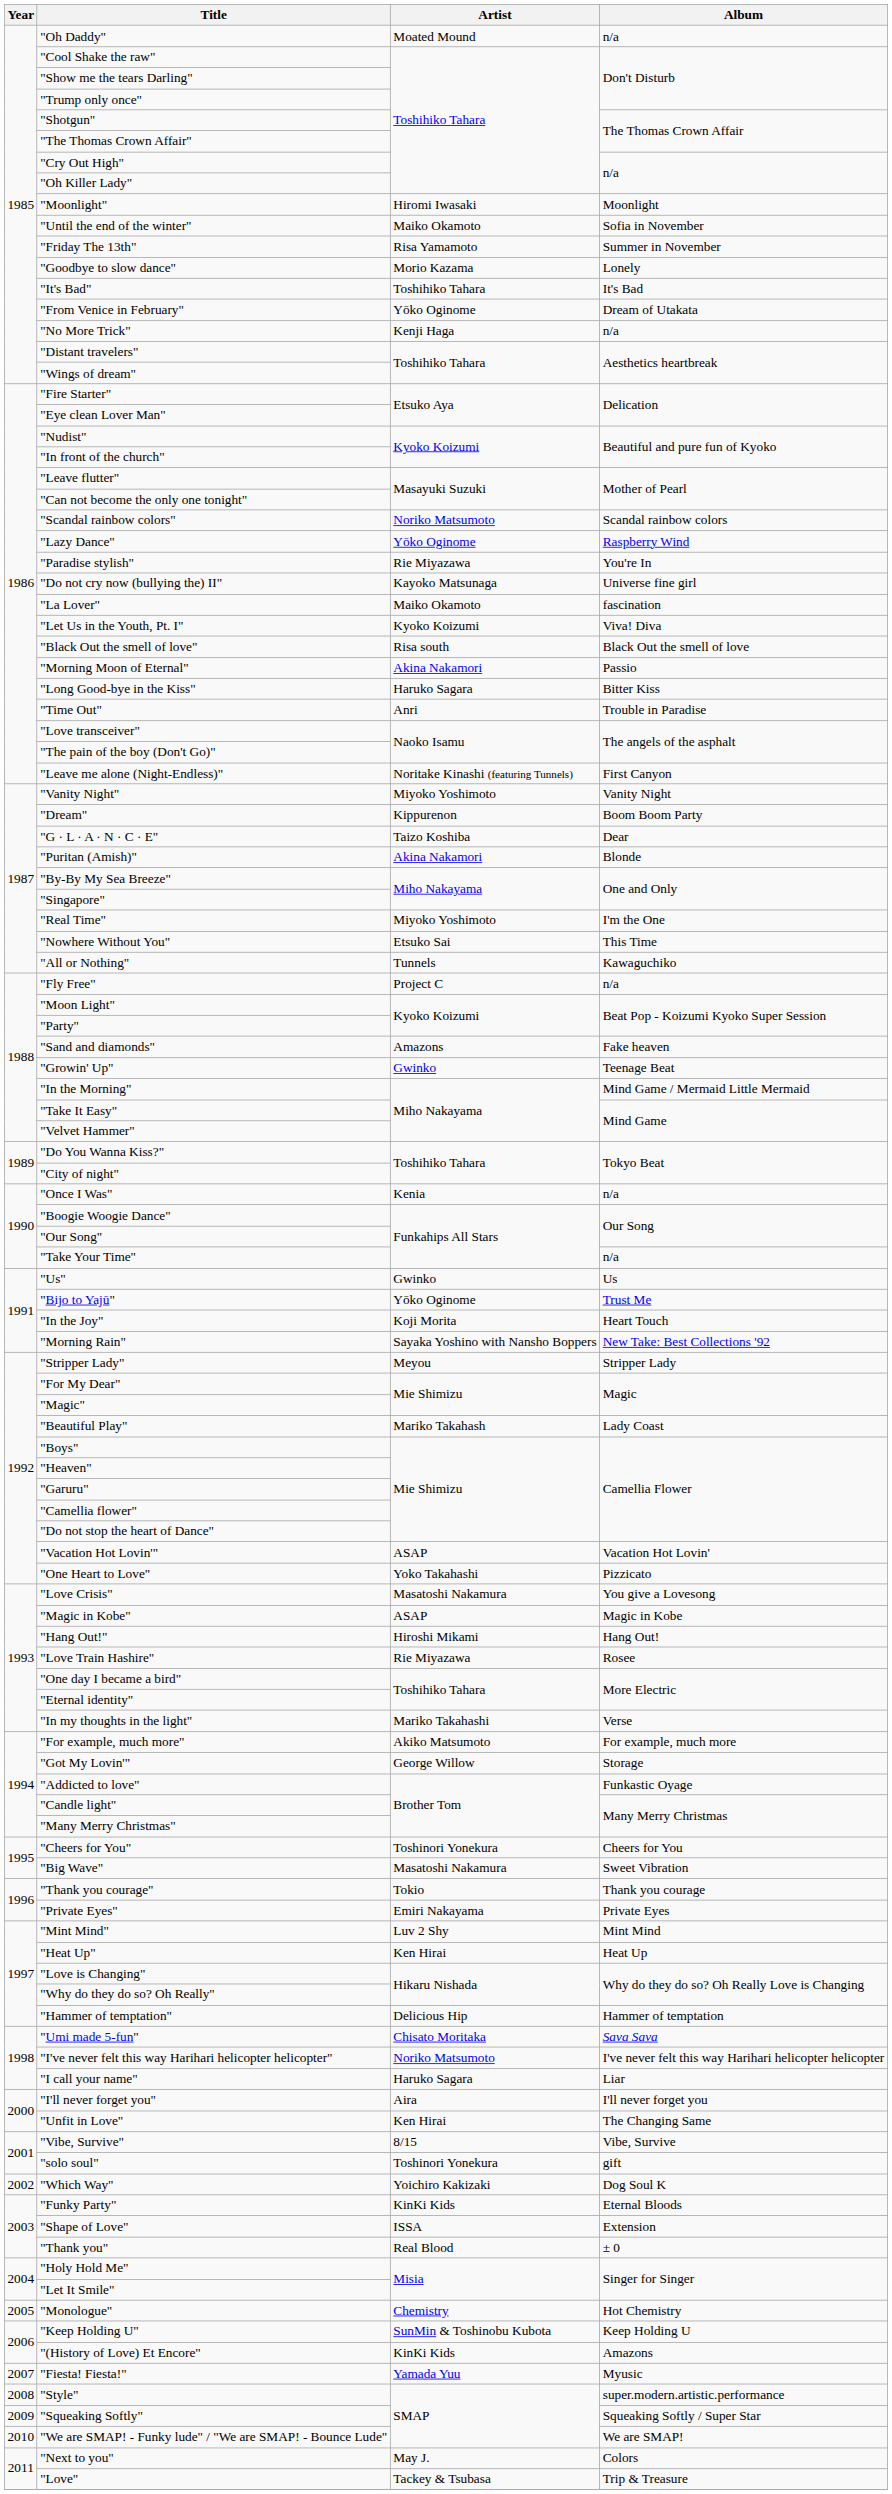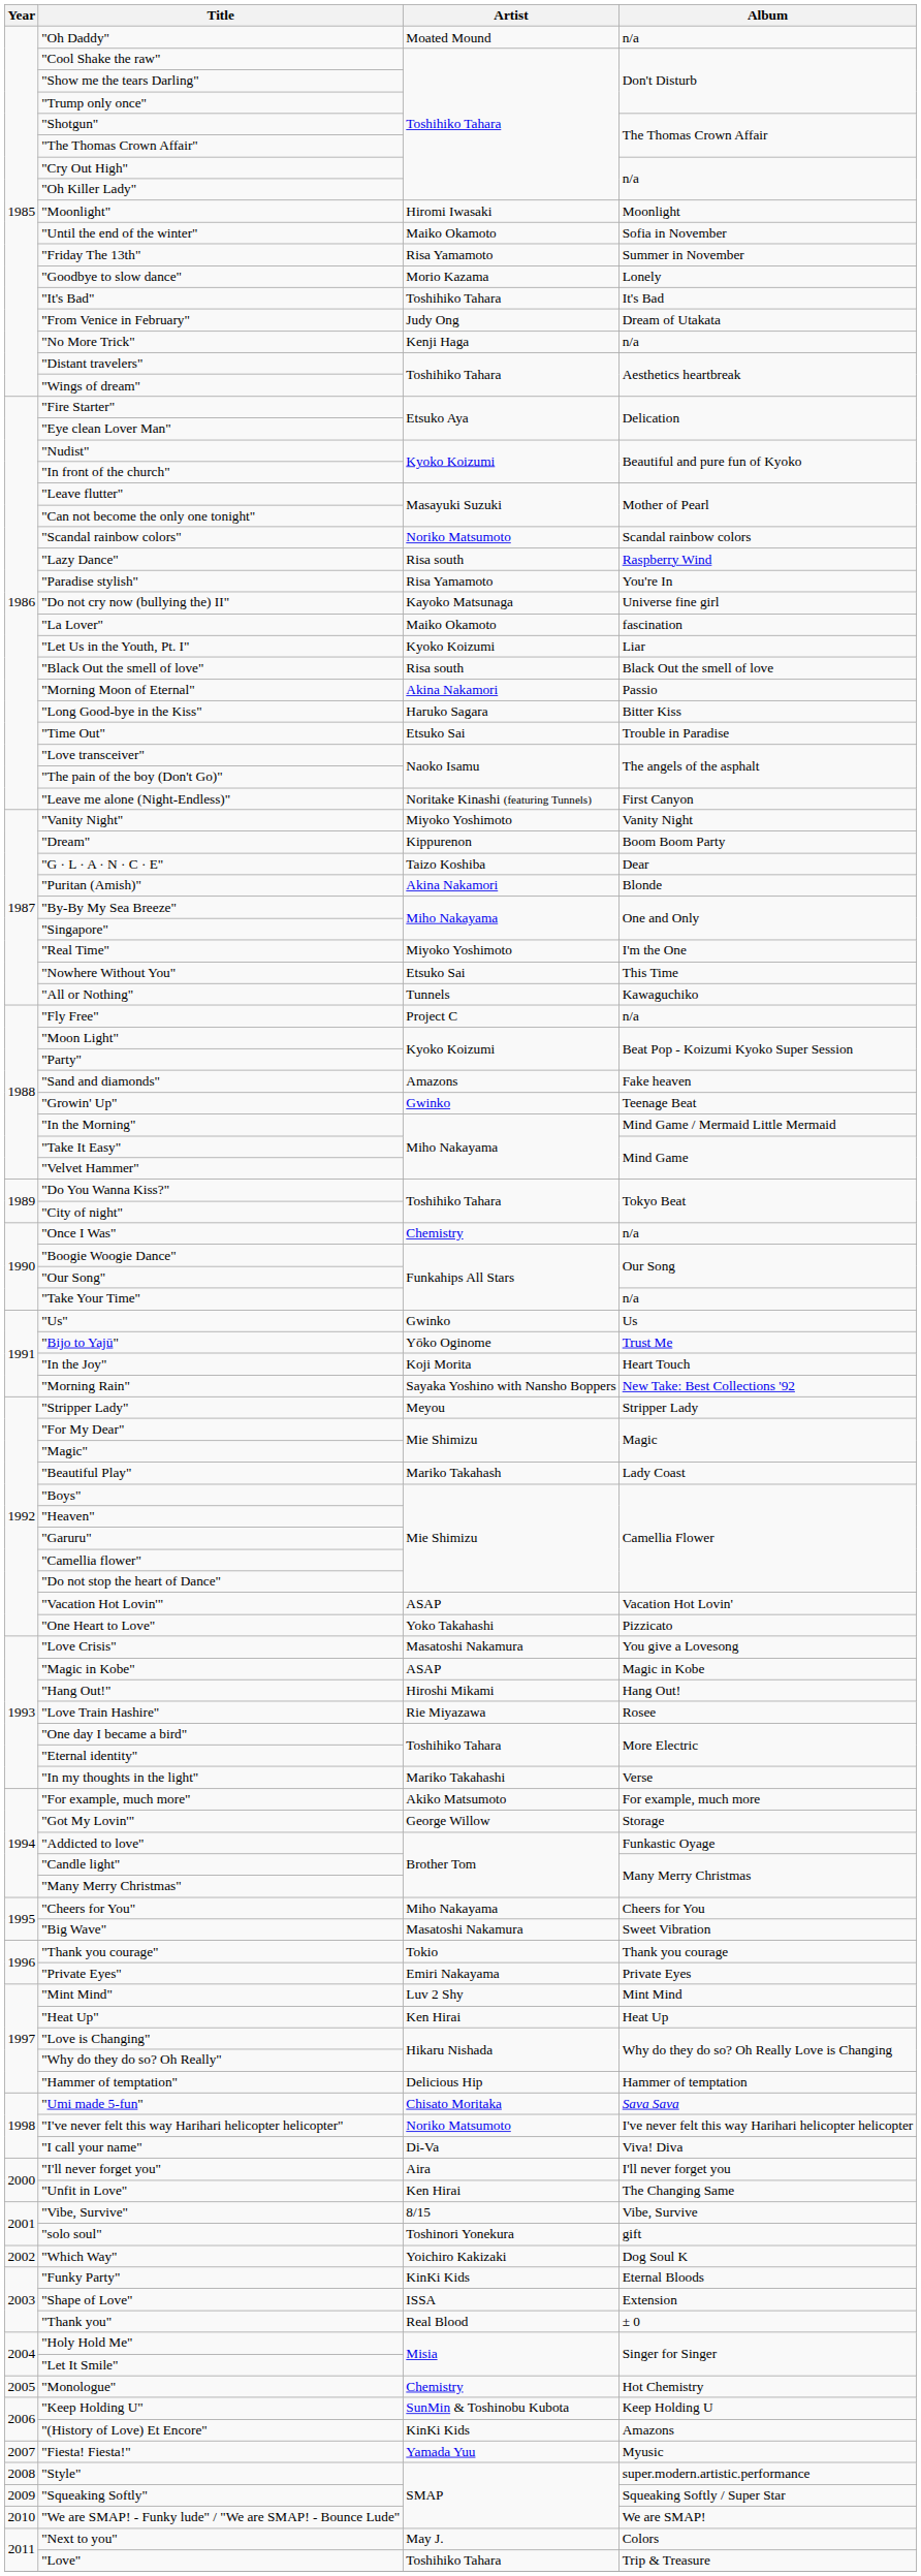 <table class="wikitable">
 <tr>
 <th align="center">Year</th>
 <th align="center">Title</th>
 <th align="center">Artist</th>
 <th align="center">Album</th>
 </tr>
 <tr>
 <td align="center" rowspan="17">1985</td>
 <td>"Oh Daddy"</td>
 <td>Moated Mound</td>
 <td align="left" rowspan="1">n/a</td>
 </tr>
 <tr>
 <td>"Cool Shake the raw"</td>
 <td align="left" rowspan="7"><a href='#'>Toshihiko Tahara</a></td>
 <td align="left" rowspan="3">Don't Disturb</td>
 </tr>
 <tr>
 <td>"Show me the tears Darling"</td>
 </tr>
 <tr>
 <td>"Trump only once"</td>
 </tr>
 <tr>
 <td>"Shotgun"</td>
 <td align="left" rowspan="2">The Thomas Crown Affair</td>
 </tr>
 <tr>
 <td>"The Thomas Crown Affair"</td>
 </tr>
 <tr>
 <td>"Cry Out High"</td>
 <td align="left" rowspan="2">n/a</td>
 </tr>
 <tr>
 <td>"Oh Killer Lady"</td>
 </tr>
 <tr>
 <td>"Moonlight"</td>
 <td>Hiromi Iwasaki</td>
 <td>Moonlight</td>
 </tr>
 <tr>
 <td>"Until the end of the winter"</td>
 <td>Maiko Okamoto</td>
 <td>Sofia in November</td>
 </tr>
 <tr>
 <td>"Friday The 13th"</td>
 <td>Risa Yamamoto</td>
 <td>Summer in November</td>
 </tr>
 <tr>
 <td>"Goodbye to slow dance"</td>
 <td>Morio Kazama</td>
 <td>Lonely</td>
 </tr>
 <tr>
 <td>"It's Bad"</td>
 <td>Toshihiko Tahara</td>
 <td>It's Bad</td>
 </tr>
 <tr>
 <td>"From Venice in February"</td>
-<td>Yōko Oginome</td>
+<td>Judy Ong</td>
 <td>Dream of Utakata</td>
 </tr>
 <tr>
 <td>"No More Trick"</td>
 <td>Kenji Haga</td>
 <td>n/a</td>
 </tr>
 <tr>
 <td>"Distant travelers"</td>
 <td align="left" rowspan="2">Toshihiko Tahara</td>
 <td align="left" rowspan="2">Aesthetics heartbreak</td>
 </tr>
 <tr>
 <td>"Wings of dream"</td>
 </tr>
 <tr>
 <td align="center" rowspan="19">1986</td>
 <td>"Fire Starter"</td>
 <td align="left" rowspan="2">Etsuko Aya</td>
 <td align="left" rowspan="2">Delication</td>
 </tr>
 <tr>
 <td>"Eye clean Lover Man"</td>
 </tr>
 <tr>
 <td>"Nudist"</td>
 <td align="left" rowspan="2"><a href='#'>Kyoko Koizumi</a></td>
 <td align="left" rowspan="2">Beautiful and pure fun of Kyoko</td>
 </tr>
 <tr>
 <td>"In front of the church"</td>
 </tr>
 <tr>
 <td>"Leave flutter"</td>
 <td align="left" rowspan="2">Masayuki Suzuki</td>
 <td align="left" rowspan="2">Mother of Pearl</td>
 </tr>
 <tr>
 <td>"Can not become the only one tonight"</td>
 </tr>
 <tr>
 <td>"Scandal rainbow colors"</td>
 <td><a href='#'>Noriko Matsumoto</a></td>
 <td>Scandal rainbow colors</td>
 </tr>
 <tr>
 <td>"Lazy Dance"</td>
-<td><a href='#'>Yōko Oginome</a></td>
+<td>Risa south</td>
 <td><a href='#'>Raspberry Wind</a></td>
 </tr>
 <tr>
 <td>"Paradise stylish"</td>
-<td>Rie Miyazawa</td>
+<td>Risa Yamamoto</td>
 <td>You're In</td>
 </tr>
 <tr>
 <td>"Do not cry now (bullying the) II"</td>
 <td>Kayoko Matsunaga</td>
 <td>Universe fine girl</td>
 </tr>
 <tr>
 <td>"La Lover"</td>
 <td>Maiko Okamoto</td>
 <td>fascination</td>
 </tr>
 <tr>
 <td>"Let Us in the Youth, Pt. I"</td>
 <td>Kyoko Koizumi</td>
-<td>Viva! Diva</td>
+<td>Liar</td>
 </tr>
 <tr>
 <td>"Black Out the smell of love"</td>
 <td>Risa south</td>
 <td>Black Out the smell of love</td>
 </tr>
 <tr>
 <td>"Morning Moon of Eternal"</td>
 <td><a href='#'>Akina Nakamori</a></td>
 <td>Passio</td>
 </tr>
 <tr>
 <td>"Long Good-bye in the Kiss"</td>
 <td>Haruko Sagara</td>
 <td>Bitter Kiss</td>
 </tr>
 <tr>
 <td>"Time Out"</td>
-<td>Anri</td>
+<td>Etsuko Sai</td>
 <td>Trouble in Paradise</td>
 </tr>
 <tr>
 <td>"Love transceiver"</td>
 <td align="left" rowspan="2">Naoko Isamu</td>
 <td align="left" rowspan="2">The angels of the asphalt</td>
 </tr>
 <tr>
 <td>"The pain of the boy (Don't Go)"</td>
 </tr>
 <tr>
 <td>"Leave me alone (Night-Endless)"</td>
 <td>Noritake Kinashi <small>(featuring Tunnels)</small></td>
 <td>First Canyon</td>
 </tr>
 <tr>
 <td align="center" rowspan="9">1987</td>
 <td>"Vanity Night"</td>
 <td>Miyoko Yoshimoto</td>
 <td>Vanity Night</td>
 </tr>
 <tr>
 <td>"Dream"</td>
 <td>Kippurenon</td>
 <td>Boom Boom Party</td>
 </tr>
 <tr>
 <td>"G · L · A · N · C · E"</td>
 <td>Taizo Koshiba</td>
 <td>Dear</td>
 </tr>
 <tr>
 <td>"Puritan (Amish)"</td>
 <td><a href='#'>Akina Nakamori</a></td>
 <td>Blonde</td>
 </tr>
 <tr>
 <td>"By-By My Sea Breeze"</td>
 <td align="left" rowspan="2"><a href='#'>Miho Nakayama</a></td>
 <td align="left" rowspan="2">One and Only</td>
 </tr>
 <tr>
 <td>"Singapore"</td>
 </tr>
 <tr>
 <td>"Real Time"</td>
 <td>Miyoko Yoshimoto</td>
 <td>I'm the One</td>
 </tr>
 <tr>
 <td>"Nowhere Without You"</td>
 <td>Etsuko Sai</td>
 <td>This Time</td>
 </tr>
 <tr>
 <td>"All or Nothing"</td>
 <td>Tunnels</td>
 <td>Kawaguchiko</td>
 </tr>
 <tr>
 <td align="center" rowspan="8">1988</td>
 <td>"Fly Free"</td>
 <td>Project C</td>
 <td>n/a</td>
 </tr>
 <tr>
 <td>"Moon Light"</td>
 <td align="left" rowspan="2">Kyoko Koizumi</td>
 <td align="left" rowspan="2">Beat Pop - Koizumi Kyoko Super Session</td>
 </tr>
 <tr>
 <td>"Party"</td>
 </tr>
 <tr>
 <td>"Sand and diamonds"</td>
 <td>Amazons</td>
 <td>Fake heaven</td>
 </tr>
 <tr>
 <td>"Growin' Up"</td>
 <td><a href='#'>Gwinko</a></td>
 <td>Teenage Beat</td>
 </tr>
 <tr>
 <td>"In the Morning"</td>
 <td align="left" rowspan="3">Miho Nakayama</td>
 <td>Mind Game / Mermaid Little Mermaid</td>
 </tr>
 <tr>
 <td>"Take It Easy"</td>
 <td align="left" rowspan="2">Mind Game</td>
 </tr>
 <tr>
 <td>"Velvet Hammer"</td>
 </tr>
 <tr>
 <td align="center" rowspan="2">1989</td>
 <td>"Do You Wanna Kiss?"</td>
 <td align="left" rowspan="2">Toshihiko Tahara</td>
 <td align="left" rowspan="2">Tokyo Beat</td>
 </tr>
 <tr>
 <td>"City of night"</td>
 </tr>
 <tr>
 <td align="center" rowspan="4">1990</td>
 <td>"Once I Was"</td>
-<td>Kenia</td>
+<td><a href='#'>Chemistry</a></td>
 <td>n/a</td>
 </tr>
 <tr>
 <td>"Boogie Woogie Dance"</td>
 <td align="left" rowspan="3">Funkahips All Stars</td>
 <td align="left" rowspan="2">Our Song</td>
 </tr>
 <tr>
 <td>"Our Song"</td>
 </tr>
 <tr>
 <td>"Take Your Time"</td>
 <td>n/a</td>
 </tr>
 <tr>
 <td align="center" rowspan="4">1991</td>
 <td>"Us"</td>
 <td>Gwinko</td>
 <td>Us</td>
 </tr>
 <tr>
 <td>"<a href='#'>Bijo to Yajū</a>"</td>
 <td>Yōko Oginome</td>
 <td><a href='#'>Trust Me</a></td>
 </tr>
 <tr>
 <td>"In the Joy"</td>
 <td>Koji Morita</td>
 <td>Heart Touch</td>
 </tr>
 <tr>
 <td>"Morning Rain"</td>
 <td>Sayaka Yoshino with Nansho Boppers</td>
 <td><a href='#'>New Take: Best Collections '92</a></td>
 </tr>
 <tr>
 <td align="center" rowspan="11">1992</td>
 <td>"Stripper Lady"</td>
 <td>Meyou</td>
 <td>Stripper Lady</td>
 </tr>
 <tr>
 <td>"For My Dear"</td>
 <td align="left" rowspan="2">Mie Shimizu</td>
 <td align="left" rowspan="2">Magic</td>
 </tr>
 <tr>
 <td>"Magic"</td>
 </tr>
 <tr>
 <td>"Beautiful Play"</td>
 <td>Mariko Takahash</td>
 <td>Lady Coast</td>
 </tr>
 <tr>
 <td>"Boys"</td>
 <td align="left" rowspan="5">Mie Shimizu</td>
 <td align="left" rowspan="5">Camellia Flower</td>
 </tr>
 <tr>
 <td>"Heaven"</td>
 </tr>
 <tr>
 <td>"Garuru"</td>
 </tr>
 <tr>
 <td>"Camellia flower"</td>
 </tr>
 <tr>
 <td>"Do not stop the heart of Dance"</td>
 </tr>
 <tr>
 <td>"Vacation Hot Lovin'"</td>
 <td>ASAP</td>
 <td>Vacation Hot Lovin'</td>
 </tr>
 <tr>
 <td>"One Heart to Love"</td>
 <td>Yoko Takahashi</td>
 <td>Pizzicato</td>
 </tr>
 <tr>
 <td align="center" rowspan="7">1993</td>
 <td>"Love Crisis"</td>
 <td>Masatoshi Nakamura</td>
 <td>You give a Lovesong</td>
 </tr>
 <tr>
 <td>"Magic in Kobe"</td>
 <td>ASAP</td>
 <td>Magic in Kobe</td>
 </tr>
 <tr>
 <td>"Hang Out!"</td>
 <td>Hiroshi Mikami</td>
 <td>Hang Out!</td>
 </tr>
 <tr>
 <td>"Love Train Hashire"</td>
 <td>Rie Miyazawa</td>
 <td>Rosee</td>
 </tr>
 <tr>
 <td>"One day I became a bird"</td>
 <td align="left" rowspan="2">Toshihiko Tahara</td>
 <td align="left" rowspan="2">More Electric</td>
 </tr>
 <tr>
 <td>"Eternal identity"</td>
 </tr>
 <tr>
 <td>"In my thoughts in the light"</td>
 <td>Mariko Takahashi</td>
 <td>Verse</td>
 </tr>
 <tr>
 <td align="center" rowspan="5">1994</td>
 <td>"For example, much more"</td>
 <td>Akiko Matsumoto</td>
 <td>For example, much more</td>
 </tr>
 <tr>
 <td>"Got My Lovin'"</td>
 <td>George Willow</td>
 <td>Storage</td>
 </tr>
 <tr>
 <td>"Addicted to love"</td>
 <td align="left" rowspan="3">Brother Tom</td>
 <td>Funkastic Oyage</td>
 </tr>
 <tr>
 <td>"Candle light"</td>
 <td align="left" rowspan="2">Many Merry Christmas</td>
 </tr>
 <tr>
 <td>"Many Merry Christmas"</td>
 </tr>
 <tr>
 <td align="center" rowspan="2">1995</td>
 <td>"Cheers for You"</td>
-<td>Toshinori Yonekura</td>
+<td>Miho Nakayama</td>
 <td>Cheers for You</td>
 </tr>
 <tr>
 <td>"Big Wave"</td>
 <td>Masatoshi Nakamura</td>
 <td>Sweet Vibration</td>
 </tr>
 <tr>
 <td align="center" rowspan="2">1996</td>
 <td>"Thank you courage"</td>
 <td>Tokio</td>
 <td>Thank you courage</td>
 </tr>
 <tr>
 <td>"Private Eyes"</td>
 <td>Emiri Nakayama</td>
 <td>Private Eyes</td>
 </tr>
 <tr>
 <td align="center" rowspan="5">1997</td>
 <td>"Mint Mind"</td>
 <td>Luv 2 Shy</td>
 <td>Mint Mind</td>
 </tr>
 <tr>
 <td>"Heat Up"</td>
 <td>Ken Hirai</td>
 <td>Heat Up</td>
 </tr>
 <tr>
 <td>"Love is Changing"</td>
 <td align="left" rowspan="2">Hikaru Nishada</td>
 <td align="left" rowspan="2">Why do they do so? Oh Really Love is Changing</td>
 </tr>
 <tr>
 <td>"Why do they do so? Oh Really"</td>
 </tr>
 <tr>
 <td>"Hammer of temptation"</td>
 <td>Delicious Hip</td>
 <td>Hammer of temptation</td>
 </tr>
 <tr>
 <td align="center" rowspan="3">1998</td>
 <td>"<a href='#'>Umi made 5-fun</a>"</td>
 <td><a href='#'>Chisato Moritaka</a></td>
 <td><em><a href='#'>Sava Sava</a></em></td>
 </tr>
 <tr>
 <td>"I've never felt this way Harihari helicopter helicopter"</td>
 <td><a href='#'>Noriko Matsumoto</a></td>
 <td>I've never felt this way Harihari helicopter helicopter</td>
 </tr>
 <tr>
 <td>"I call your name"</td>
-<td>Haruko Sagara</td>
-<td>Liar</td>
+<td>Di-Va</td>
+<td>Viva! Diva</td>
 </tr>
 <tr>
 <td align="center" rowspan="2">2000</td>
 <td>"I'll never forget you"</td>
 <td>Aira</td>
 <td>I'll never forget you</td>
 </tr>
 <tr>
 <td>"Unfit in Love"</td>
 <td>Ken Hirai</td>
 <td>The Changing Same</td>
 </tr>
 <tr>
 <td align="center" rowspan="2">2001</td>
 <td>"Vibe, Survive"</td>
 <td>8/15</td>
 <td>Vibe, Survive</td>
 </tr>
 <tr>
 <td>"solo soul"</td>
 <td>Toshinori Yonekura</td>
 <td>gift</td>
 </tr>
 <tr>
 <td align="center" rowspan="1">2002</td>
 <td>"Which Way"</td>
 <td>Yoichiro Kakizaki</td>
 <td>Dog Soul K</td>
 </tr>
 <tr>
 <td align="center" rowspan="3">2003</td>
 <td>"Funky Party"</td>
 <td>KinKi Kids</td>
 <td>Eternal Bloods</td>
 </tr>
 <tr>
 <td>"Shape of Love"</td>
 <td>ISSA</td>
 <td>Extension</td>
 </tr>
 <tr>
 <td>"Thank you"</td>
 <td>Real Blood</td>
 <td>± 0</td>
 </tr>
 <tr>
 <td align="center" rowspan="2">2004</td>
 <td>"Holy Hold Me"</td>
 <td align="left" rowspan="2"><a href='#'>Misia</a></td>
 <td align="left" rowspan="2">Singer for Singer</td>
 </tr>
 <tr>
 <td>"Let It Smile"</td>
 </tr>
 <tr>
 <td align="center" rowspan="1">2005</td>
 <td>"Monologue"</td>
 <td><a href='#'>Chemistry</a></td>
 <td>Hot Chemistry</td>
 </tr>
 <tr>
 <td align="center" rowspan="2">2006</td>
 <td>"Keep Holding U"</td>
 <td><a href='#'>SunMin</a> & Toshinobu Kubota</td>
 <td>Keep Holding U</td>
 </tr>
 <tr>
 <td>"(History of Love) Et Encore"</td>
 <td>KinKi Kids</td>
 <td>Amazons</td>
 </tr>
 <tr>
 <td align="center" rowspan="1">2007</td>
 <td>"Fiesta! Fiesta!"</td>
 <td><a href='#'>Yamada Yuu</a></td>
 <td>Myusic</td>
 </tr>
 <tr>
 <td align="center" rowspan="1">2008</td>
 <td>"Style"</td>
 <td align="left" rowspan="3">SMAP</td>
 <td>super.modern.artistic.performance</td>
 </tr>
 <tr>
 <td align="center" rowspan="1">2009</td>
 <td>"Squeaking Softly"</td>
 <td>Squeaking Softly / Super Star</td>
 </tr>
 <tr>
 <td align="center" rowspan="1">2010</td>
 <td>"We are SMAP! - Funky lude" / "We are SMAP! - Bounce Lude"</td>
 <td>We are SMAP!</td>
 </tr>
 <tr>
 <td align="center" rowspan="2">2011</td>
 <td>"Next to you"</td>
 <td>May J.</td>
 <td>Colors</td>
 </tr>
 <tr>
 <td>"Love"</td>
-<td>Tackey & Tsubasa</td>
+<td>Toshihiko Tahara</td>
 <td>Trip & Treasure</td>
 </tr>
 <tr>
 </tr>
 </table>
